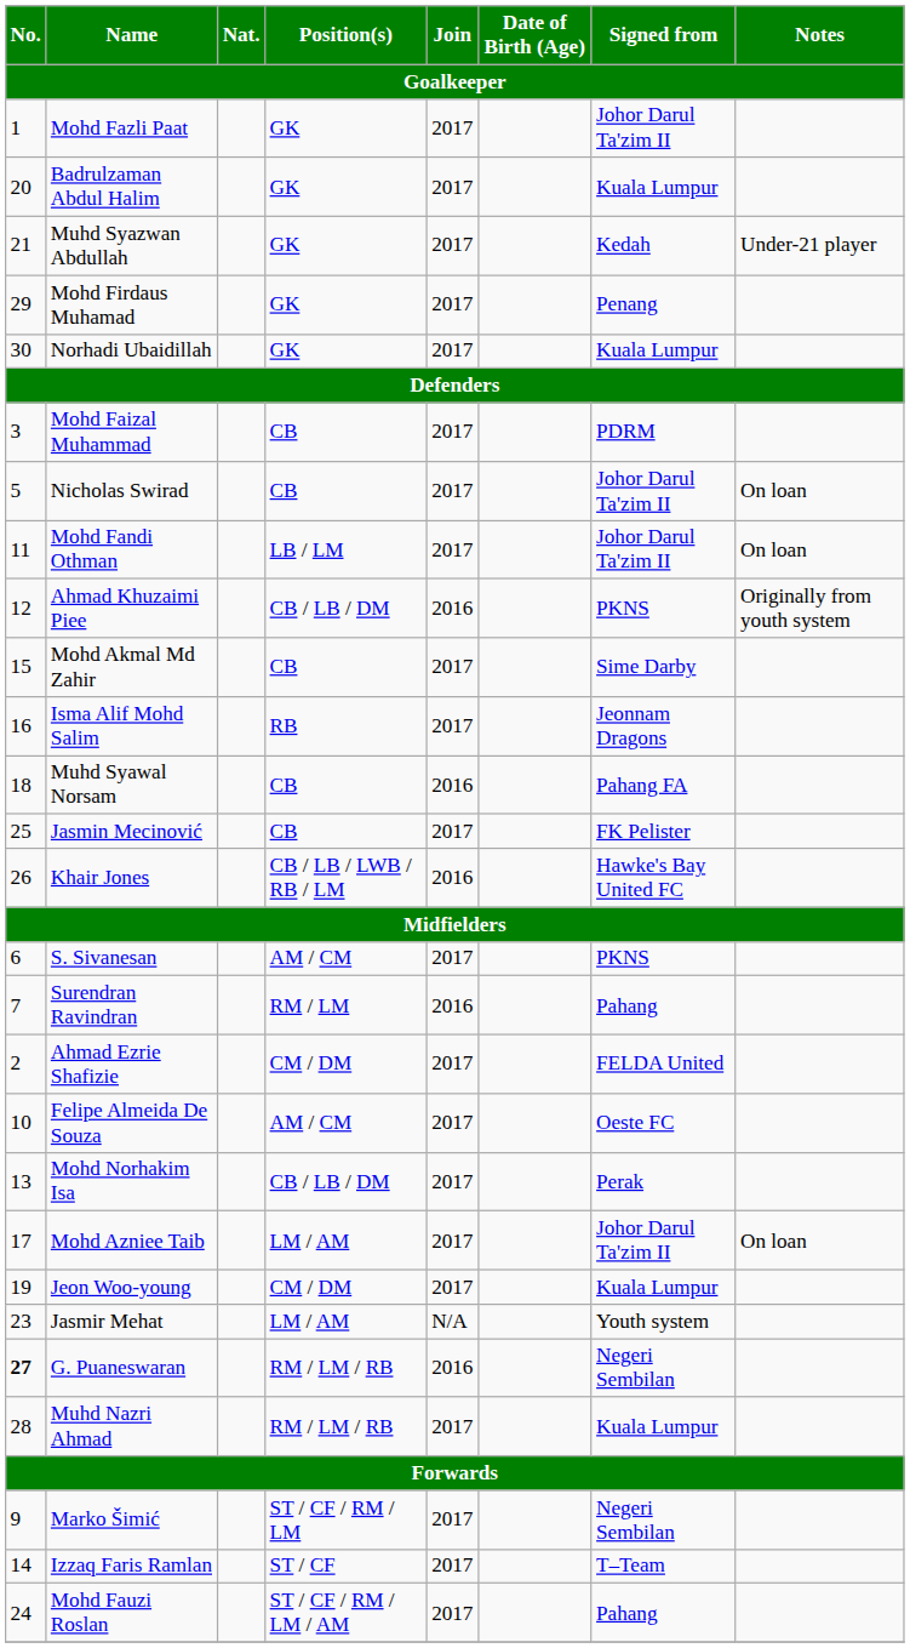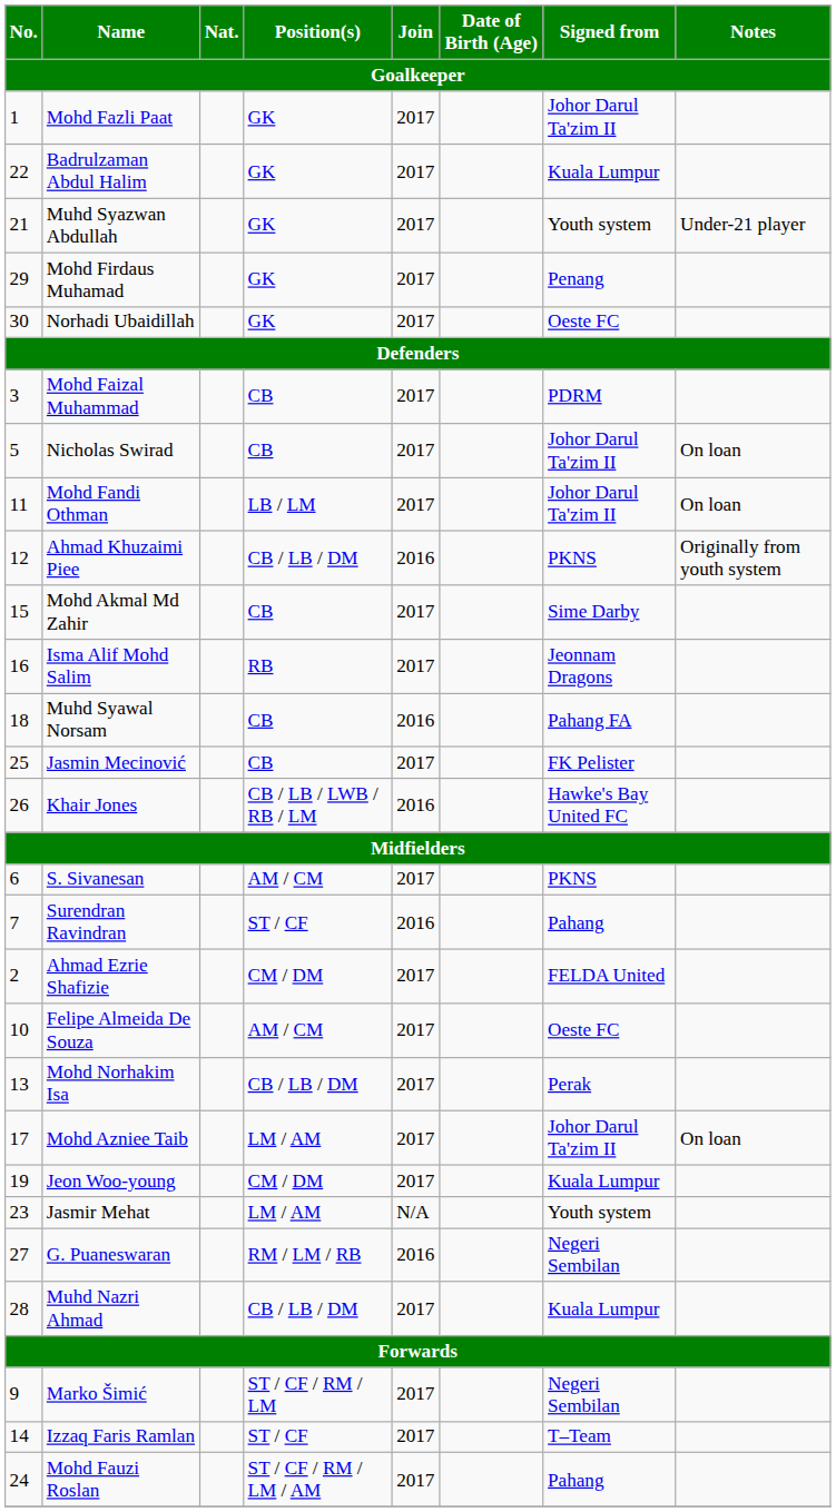 <table class="wikitable sortable" style="text-align: left; font-size:90%; width:100%">
 <tr>
 <th style="background:green; color:White;">No.</th>
 <th style="background:green; color:White;">Name</th>
 <th style="background:green; color:White;">Nat.</th>
 <th style="background:green; color:White;">Position(s)</th>
 <th style="background:green; color:White;">Join</th>
 <th style="background:green; color:White;">Date of Birth (Age)</th>
 <th style="background:green; color:White;">Signed from</th>
 <th style="background:green; color:White;">Notes</th>
 </tr>
 <tr>
 <th colspan="11"  style="background:green; color:White; text-align:center;">Goalkeeper</th>
 </tr>
 <tr>
 <td>1</td>
 <td><a href='#'>Mohd Fazli Paat</a></td>
 <td></td>
 <td><a href='#'>GK</a></td>
 <td>2017</td>
 <td></td>
 <td>  <a href='#'>Johor Darul Ta'zim II</a></td>
 <td></td>
 </tr>
 <tr>
-<td>20</td>
+<td>22</td>
 <td><a href='#'>Badrulzaman Abdul Halim</a></td>
 <td></td>
 <td><a href='#'>GK</a></td>
 <td>2017</td>
 <td></td>
 <td>  <a href='#'>Kuala Lumpur</a></td>
 <td></td>
 </tr>
 <tr>
 <td>21</td>
 <td>Muhd Syazwan Abdullah</td>
 <td></td>
 <td><a href='#'>GK</a></td>
 <td>2017</td>
 <td></td>
-<td>  <a href='#'>Kedah</a></td>
+<td>Youth system</td>
 <td>Under-21 player</td>
 </tr>
 <tr>
 <td>29</td>
 <td>Mohd Firdaus Muhamad</td>
 <td></td>
 <td><a href='#'>GK</a></td>
 <td>2017</td>
 <td></td>
 <td>  <a href='#'>Penang</a></td>
 <td></td>
 </tr>
 <tr>
 <td>30</td>
 <td>Norhadi Ubaidillah</td>
 <td></td>
 <td><a href='#'>GK</a></td>
 <td>2017</td>
 <td></td>
-<td>  <a href='#'>Kuala Lumpur</a></td>
+<td> <a href='#'>Oeste FC</a></td>
 <td></td>
 </tr>
 <tr>
 <th colspan="11"  style="background:green; color:White; text-align:center;">Defenders</th>
 </tr>
 <tr>
 <td>3</td>
 <td><a href='#'>Mohd Faizal Muhammad</a></td>
 <td></td>
 <td><a href='#'>CB</a></td>
 <td>2017</td>
 <td></td>
 <td> <a href='#'>PDRM</a></td>
 <td></td>
 </tr>
 <tr>
 <td>5</td>
 <td>Nicholas Swirad</td>
 <td> </td>
 <td><a href='#'>CB</a></td>
 <td>2017</td>
 <td></td>
 <td>  <a href='#'>Johor Darul Ta'zim II</a></td>
 <td>On loan</td>
 </tr>
 <tr>
 <td>11</td>
 <td><a href='#'>Mohd Fandi Othman</a></td>
 <td></td>
 <td><a href='#'>LB</a> / <a href='#'>LM</a></td>
 <td>2017</td>
 <td></td>
 <td>  <a href='#'>Johor Darul Ta'zim II</a></td>
 <td>On loan</td>
 </tr>
 <tr>
 <td>12</td>
 <td><a href='#'>Ahmad Khuzaimi Piee</a></td>
 <td></td>
 <td><a href='#'>CB</a> / <a href='#'>LB</a> / <a href='#'>DM</a></td>
 <td>2016</td>
 <td></td>
 <td>  <a href='#'>PKNS</a></td>
 <td>Originally from youth system</td>
 </tr>
 <tr>
 <td>15</td>
 <td>Mohd Akmal Md Zahir</td>
 <td></td>
 <td><a href='#'>CB</a></td>
 <td>2017</td>
 <td></td>
 <td>  <a href='#'>Sime Darby</a></td>
 <td></td>
 </tr>
 <tr>
 <td>16</td>
 <td><a href='#'>Isma Alif Mohd Salim</a></td>
 <td></td>
 <td><a href='#'>RB</a></td>
 <td>2017</td>
 <td></td>
 <td> <a href='#'>Jeonnam Dragons</a></td>
 <td></td>
 </tr>
 <tr>
 <td>18</td>
 <td>Muhd Syawal Norsam</td>
 <td></td>
 <td><a href='#'>CB</a></td>
 <td>2016</td>
 <td></td>
 <td>  <a href='#'>Pahang FA</a></td>
 <td></td>
 </tr>
 <tr>
 <td>25</td>
 <td><a href='#'>Jasmin Mecinović</a></td>
 <td></td>
 <td><a href='#'>CB</a></td>
 <td>2017</td>
 <td></td>
 <td> <a href='#'>FK Pelister</a></td>
 <td></td>
 </tr>
 <tr>
 <td>26</td>
 <td><a href='#'>Khair Jones</a></td>
 <td> </td>
 <td><a href='#'>CB</a> / <a href='#'>LB</a> / <a href='#'>LWB</a> / <a href='#'>RB</a> / <a href='#'>LM</a></td>
 <td>2016</td>
 <td></td>
 <td> <a href='#'>Hawke's Bay United FC</a></td>
 <td></td>
 </tr>
 <tr>
 <th colspan="11"  style="background:green; color:White; text-align:center;">Midfielders</th>
 </tr>
 <tr>
 <td>6</td>
 <td><a href='#'>S. Sivanesan</a></td>
 <td></td>
 <td><a href='#'>AM</a> / <a href='#'>CM</a></td>
 <td>2017</td>
 <td></td>
 <td>  <a href='#'>PKNS</a></td>
 <td></td>
 </tr>
 <tr>
 <td>7</td>
 <td><a href='#'>Surendran Ravindran</a></td>
 <td></td>
-<td><a href='#'>RM</a> / <a href='#'>LM</a></td>
+<td><a href='#'>ST</a> / <a href='#'>CF</a></td>
 <td>2016</td>
 <td></td>
 <td>  <a href='#'>Pahang</a></td>
 <td></td>
 </tr>
 <tr>
 <td>2</td>
 <td><a href='#'>Ahmad Ezrie Shafizie</a></td>
 <td></td>
 <td><a href='#'>CM</a> / <a href='#'>DM</a></td>
 <td>2017</td>
 <td></td>
 <td>  <a href='#'>FELDA United</a></td>
 <td></td>
 </tr>
 <tr>
 <td>10</td>
 <td><a href='#'>Felipe Almeida De Souza</a></td>
 <td></td>
 <td><a href='#'>AM</a> / <a href='#'>CM</a></td>
 <td>2017</td>
 <td></td>
 <td> <a href='#'>Oeste FC</a></td>
 <td></td>
 </tr>
 <tr>
 <td>13</td>
 <td><a href='#'>Mohd Norhakim Isa</a></td>
 <td></td>
 <td><a href='#'>CB</a> / <a href='#'>LB</a> / <a href='#'>DM</a></td>
 <td>2017</td>
 <td></td>
 <td>  <a href='#'>Perak</a></td>
 <td></td>
 </tr>
 <tr>
 <td>17</td>
 <td><a href='#'>Mohd Azniee Taib</a></td>
 <td></td>
 <td><a href='#'>LM</a> / <a href='#'>AM</a></td>
 <td>2017</td>
 <td></td>
 <td>  <a href='#'>Johor Darul Ta'zim II</a></td>
 <td>On loan</td>
 </tr>
 <tr>
 <td>19</td>
 <td><a href='#'>Jeon Woo-young</a></td>
 <td></td>
 <td><a href='#'>CM</a> / <a href='#'>DM</a></td>
 <td>2017</td>
 <td></td>
 <td>  <a href='#'>Kuala Lumpur</a></td>
 <td></td>
 </tr>
 <tr>
 <td>23</td>
 <td>Jasmir Mehat</td>
 <td></td>
 <td><a href='#'>LM</a> / <a href='#'>AM</a></td>
 <td>N/A</td>
 <td></td>
 <td>Youth system</td>
 <td></td>
 </tr>
 <tr>
-<td><strong>27</strong></td>
+<td>27</td>
 <td><a href='#'>G. Puaneswaran</a></td>
 <td></td>
 <td><a href='#'>RM</a> / <a href='#'>LM</a> / <a href='#'>RB</a></td>
 <td>2016</td>
 <td></td>
 <td>  <a href='#'>Negeri Sembilan</a></td>
 <td></td>
 </tr>
 <tr>
 <td>28</td>
 <td><a href='#'>Muhd Nazri Ahmad</a></td>
 <td></td>
-<td><a href='#'>RM</a> / <a href='#'>LM</a> / <a href='#'>RB</a></td>
+<td><a href='#'>CB</a> / <a href='#'>LB</a> / <a href='#'>DM</a></td>
 <td>2017</td>
 <td></td>
 <td>  <a href='#'>Kuala Lumpur</a></td>
 <td></td>
 </tr>
 <tr>
 <th colspan="11"  style="background:green; color:White; text-align:center;">Forwards</th>
 </tr>
 <tr>
 <td>9</td>
 <td><a href='#'>Marko Šimić</a></td>
 <td></td>
 <td><a href='#'>ST</a> / <a href='#'>CF</a> / <a href='#'>RM</a> / <a href='#'>LM</a></td>
 <td>2017</td>
 <td></td>
 <td>  <a href='#'>Negeri Sembilan</a></td>
 <td></td>
 </tr>
 <tr>
 <td>14</td>
 <td><a href='#'>Izzaq Faris Ramlan</a></td>
 <td></td>
 <td><a href='#'>ST</a> / <a href='#'>CF</a></td>
 <td>2017</td>
 <td></td>
 <td>  <a href='#'>T–Team</a></td>
 <td></td>
 </tr>
 <tr>
 <td>24</td>
 <td><a href='#'>Mohd Fauzi Roslan</a></td>
 <td></td>
 <td><a href='#'>ST</a> / <a href='#'>CF</a> / <a href='#'>RM</a> / <a href='#'>LM</a> / <a href='#'>AM</a></td>
 <td>2017</td>
 <td></td>
 <td>  <a href='#'>Pahang</a></td>
 <td></td>
 </tr>
 <tr>
 </tr>
 </table>
